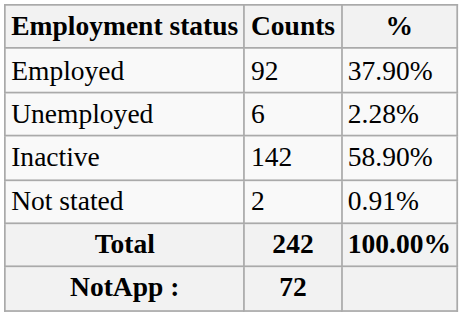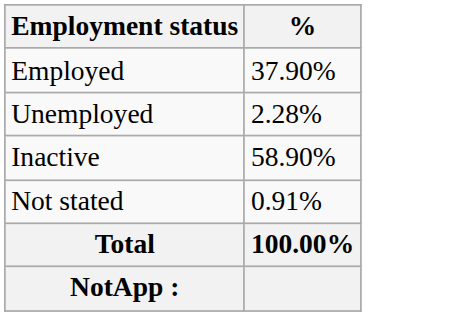 <table class="wikitable sortable">
 <tr>
 <th>Employment status</th>
-<th>Counts</th>
 <th>%</th>
 </tr>
 <tr>
 <td>Employed</td>
-<td>92</td>
 <td>37.90%</td>
 </tr>
 <tr>
 <td>Unemployed</td>
-<td>6</td>
 <td>2.28%</td>
 </tr>
 <tr>
 <td>Inactive</td>
-<td>142</td>
 <td>58.90%</td>
 </tr>
 <tr>
 <td>Not stated</td>
-<td>2</td>
 <td>0.91%</td>
 </tr>
 <tr>
 <th>Total</th>
-<th>242</th>
 <th>100.00%</th>
 </tr>
 <tr>
 <th>NotApp :</th>
-<th>72</th>
 <th></th>
 </tr>
 </table>
